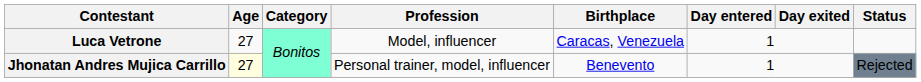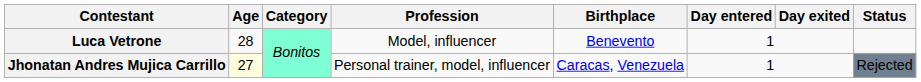 <table class="wikitable sortable" style="text-align:center; line-height:20px; width:auto;">
 <tr>
 <th>Contestant</th>
 <th>Age</th>
 <th>Category</th>
 <th>Profession</th>
 <th>Birthplace</th>
 <th>Day entered</th>
 <th>Day exited</th>
 <th>Status</th>
 </tr>
 <tr>
 <th>Luca Vetrone</th>
-<td>27</td>
+<td>28</td>
 <td rowspan="2" style="background:#7FFFD4"><em>Bonitos</em></td>
 <td>Model, influencer</td>
-<td><a href='#'>Caracas</a>, <a href='#'>Venezuela</a></td>
+<td><a href='#'>Benevento</a></td>
 <td colspan="2">1</td>
 <td></td>
 </tr>
 <tr>
 <th>Jhonatan Andres Mujica Carrillo</th>
 <td style="background: lightyellow;">27</td>
 <td>Personal trainer, model, influencer</td>
-<td><a href='#'>Benevento</a></td>
+<td><a href='#'>Caracas</a>, <a href='#'>Venezuela</a></td>
 <td colspan="2">1</td>
 <td style="background:#708090">Rejected</td>
 </tr>
 </table>
